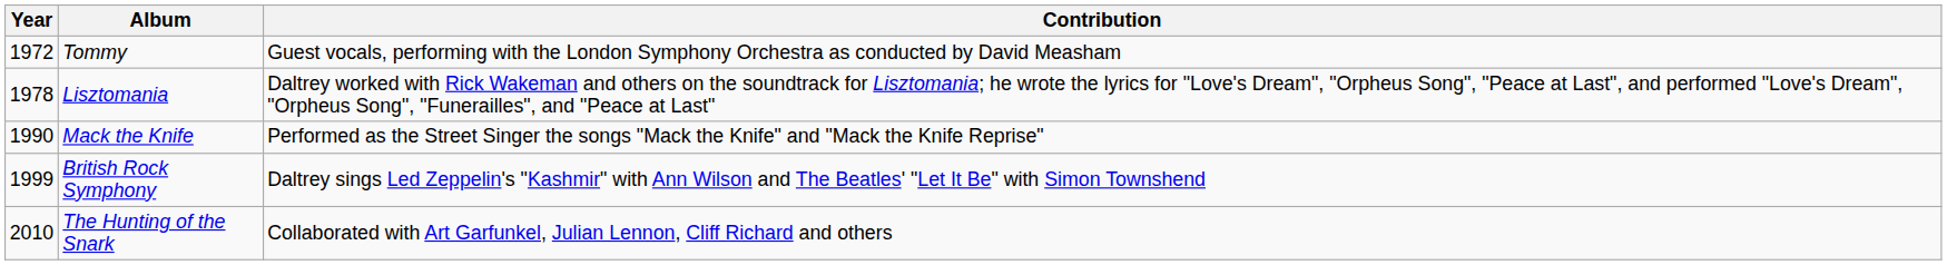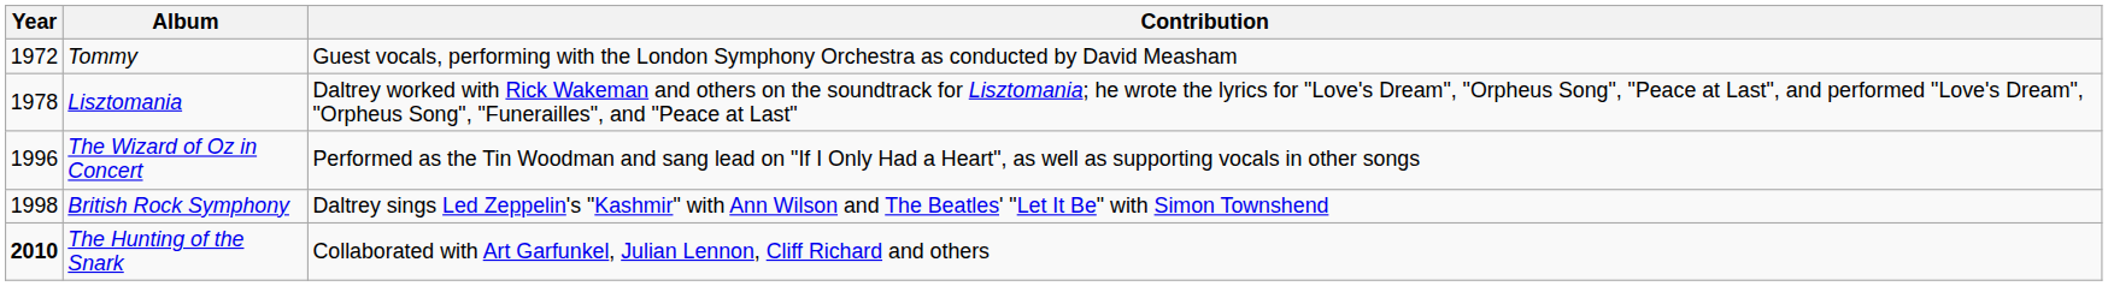 <table class="wikitable">
 <tr>
 <th>Year</th>
 <th>Album</th>
 <th>Contribution</th>
 </tr>
 <tr>
 <td>1972</td>
 <td><em>Tommy</em></td>
 <td>Guest vocals, performing with the London Symphony Orchestra as conducted by David Measham</td>
 </tr>
 <tr>
 <td>1978</td>
 <td><em><a href='#'>Lisztomania</a></em></td>
 <td>Daltrey worked with <a href='#'>Rick Wakeman</a> and others on the soundtrack for <em><a href='#'>Lisztomania</a></em>; he wrote the lyrics for "Love's Dream", "Orpheus Song", "Peace at Last", and performed "Love's Dream", "Orpheus Song", "Funerailles", and "Peace at Last"</td>
 </tr>
 <tr>
-<td>1990</td>
-<td><em><a href='#'>Mack the Knife</a></em></td>
-<td>Performed as the Street Singer the songs "Mack the Knife" and "Mack the Knife Reprise"</td>
+<td>1996</td>
+<td><em><a href='#'>The Wizard of Oz in Concert</a></em></td>
+<td>Performed as the Tin Woodman and sang lead on "If I Only Had a Heart", as well as supporting vocals in other songs</td>
 </tr>
 <tr>
-<td>1999</td>
+<td>1998</td>
 <td><em><a href='#'>British Rock Symphony</a></em></td>
 <td>Daltrey sings <a href='#'>Led Zeppelin</a>'s "<a href='#'>Kashmir</a>" with <a href='#'>Ann Wilson</a> and <a href='#'>The Beatles</a>' "<a href='#'>Let It Be</a>" with <a href='#'>Simon Townshend</a></td>
 </tr>
 <tr>
-<td>2010</td>
+<td><strong>2010</strong></td>
 <td><em><a href='#'>The Hunting of the Snark</a></em></td>
 <td>Collaborated with <a href='#'>Art Garfunkel</a>, <a href='#'>Julian Lennon</a>, <a href='#'>Cliff Richard</a> and others</td>
 </tr>
 </table>
